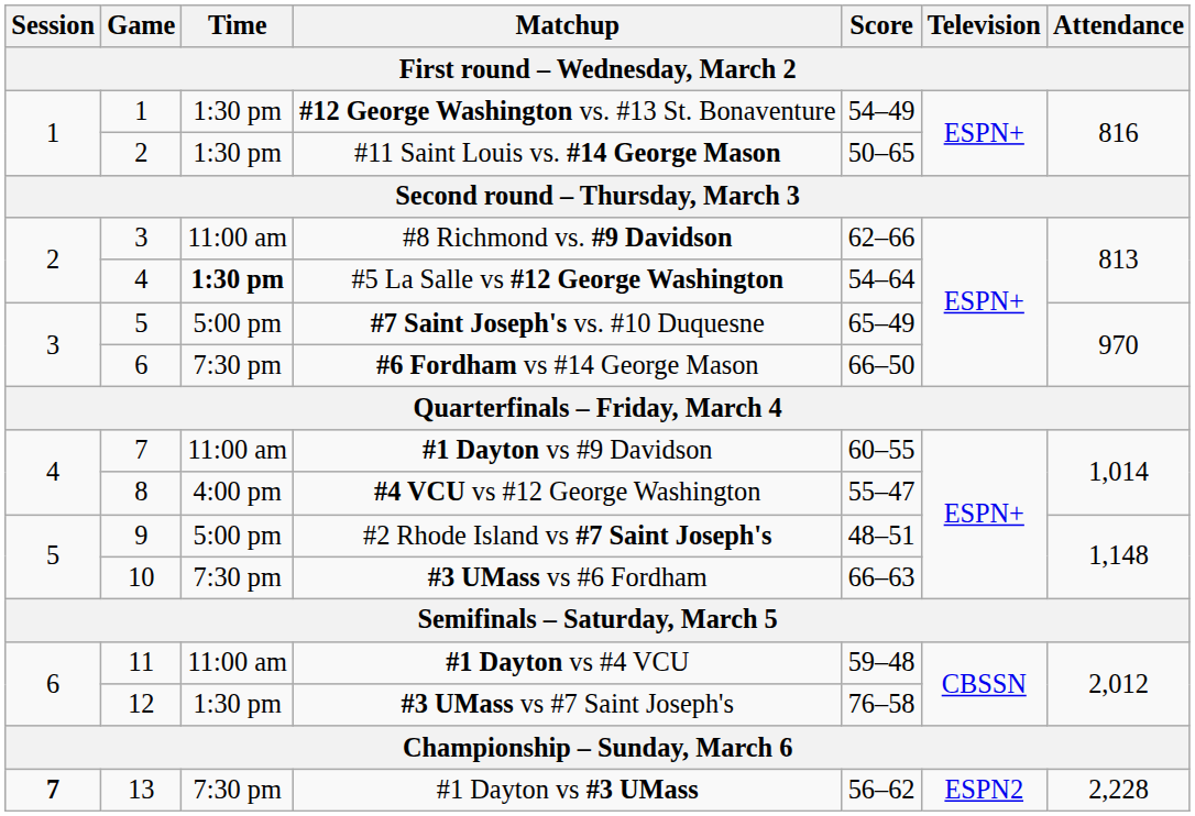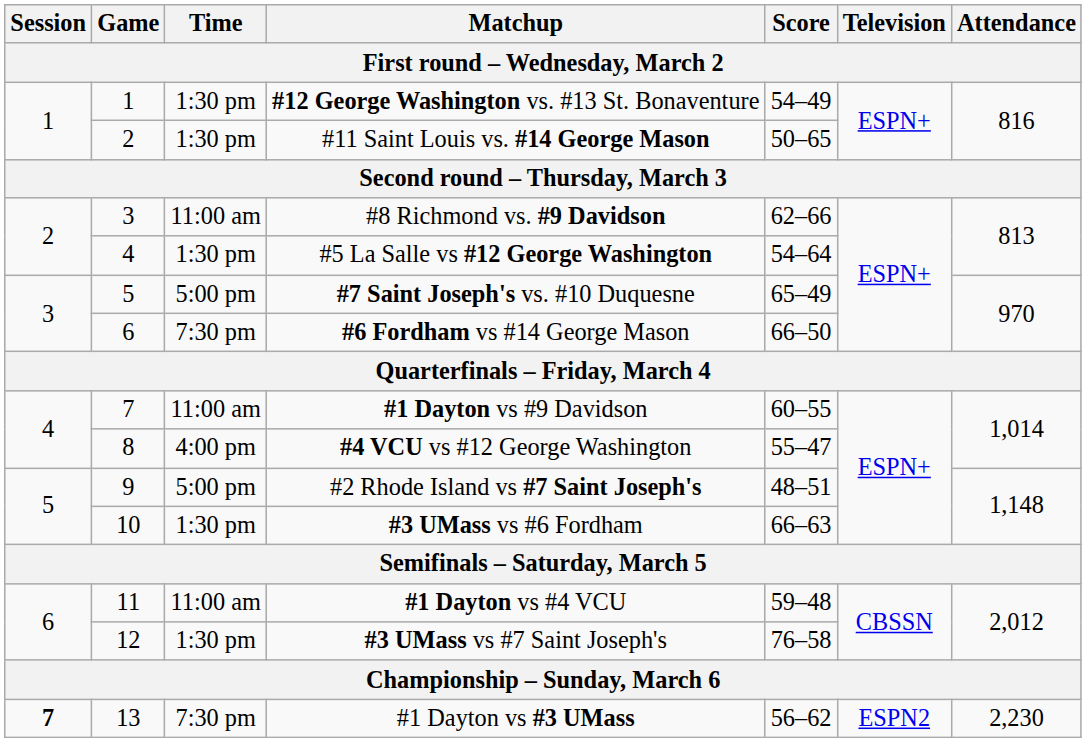 <table class="wikitable" style="text-align:center;">
 <tr>
 <th>Session</th>
 <th>Game</th>
 <th>Time</th>
 <th>Matchup</th>
 <th>Score</th>
 <th>Television</th>
 <th>Attendance</th>
 </tr>
 <tr>
 <th colspan="7">First round – Wednesday, March 2</th>
 </tr>
 <tr>
 <td rowspan="2">1</td>
 <td>1</td>
 <td>1:30 pm</td>
 <td><strong>#12 George Washington</strong> vs. #13 St. Bonaventure</td>
 <td>54–49</td>
 <td rowspan="2"><a href='#'>ESPN+</a></td>
 <td rowspan="2">816</td>
 </tr>
 <tr>
 <td>2</td>
 <td>1:30 pm</td>
 <td>#11 Saint Louis vs. <strong>#14 George Mason</strong></td>
 <td>50–65</td>
 </tr>
 <tr>
 <th colspan="7">Second round – Thursday, March 3</th>
 </tr>
 <tr>
 <td rowspan="2">2</td>
 <td>3</td>
 <td>11:00 am</td>
 <td>#8 Richmond vs. <strong>#9 Davidson</strong></td>
 <td>62–66</td>
 <td rowspan="4"><a href='#'>ESPN+</a></td>
 <td rowspan="2">813</td>
 </tr>
 <tr>
 <td>4</td>
-<td><strong>1:30 pm</strong></td>
+<td>1:30 pm</td>
 <td>#5 La Salle vs <strong>#12 George Washington</strong></td>
 <td>54–64</td>
 </tr>
 <tr>
 <td rowspan="2">3</td>
 <td>5</td>
 <td>5:00 pm</td>
 <td><strong>#7 Saint Joseph's</strong> vs. #10 Duquesne</td>
 <td>65–49</td>
 <td rowspan="2">970</td>
 </tr>
 <tr>
 <td>6</td>
 <td>7:30 pm</td>
 <td><strong>#6 Fordham</strong> vs  #14 George Mason</td>
 <td>66–50</td>
 </tr>
 <tr>
 <th colspan="7">Quarterfinals – Friday, March 4</th>
 </tr>
 <tr>
 <td rowspan="2">4</td>
 <td>7</td>
 <td>11:00 am</td>
 <td><strong>#1 Dayton</strong> vs #9 Davidson</td>
 <td>60–55</td>
 <td rowspan="4"><a href='#'>ESPN+</a></td>
 <td rowspan="2">1,014</td>
 </tr>
 <tr>
 <td>8</td>
 <td>4:00 pm</td>
 <td><strong>#4 VCU</strong> vs #12 George Washington</td>
 <td>55–47</td>
 </tr>
 <tr>
 <td rowspan="2">5</td>
 <td>9</td>
 <td>5:00 pm</td>
 <td>#2 Rhode Island vs <strong>#7 Saint Joseph's</strong></td>
 <td>48–51</td>
 <td rowspan="2">1,148</td>
 </tr>
 <tr>
 <td>10</td>
-<td>7:30 pm</td>
+<td>1:30 pm</td>
 <td><strong>#3 UMass</strong> vs #6 Fordham</td>
 <td>66–63</td>
 </tr>
 <tr>
 <th colspan="7">Semifinals – Saturday, March 5</th>
 </tr>
 <tr>
 <td rowspan="2">6</td>
 <td>11</td>
 <td>11:00 am</td>
 <td><strong>#1 Dayton</strong> vs #4 VCU</td>
 <td>59–48</td>
 <td rowspan="2"><a href='#'>CBSSN</a></td>
 <td rowspan="2">2,012</td>
 </tr>
 <tr>
 <td>12</td>
 <td>1:30 pm</td>
 <td><strong>#3 UMass</strong> vs #7 Saint Joseph's</td>
 <td>76–58</td>
 </tr>
 <tr>
 <th colspan="7">Championship – Sunday, March 6</th>
 </tr>
 <tr>
 <td><strong>7</strong></td>
 <td>13</td>
 <td>7:30 pm</td>
 <td>#1 Dayton vs <strong>#3 UMass</strong></td>
 <td>56–62</td>
 <td><a href='#'>ESPN2</a></td>
-<td>2,228</td>
+<td>2,230</td>
 </tr>
 </table>
